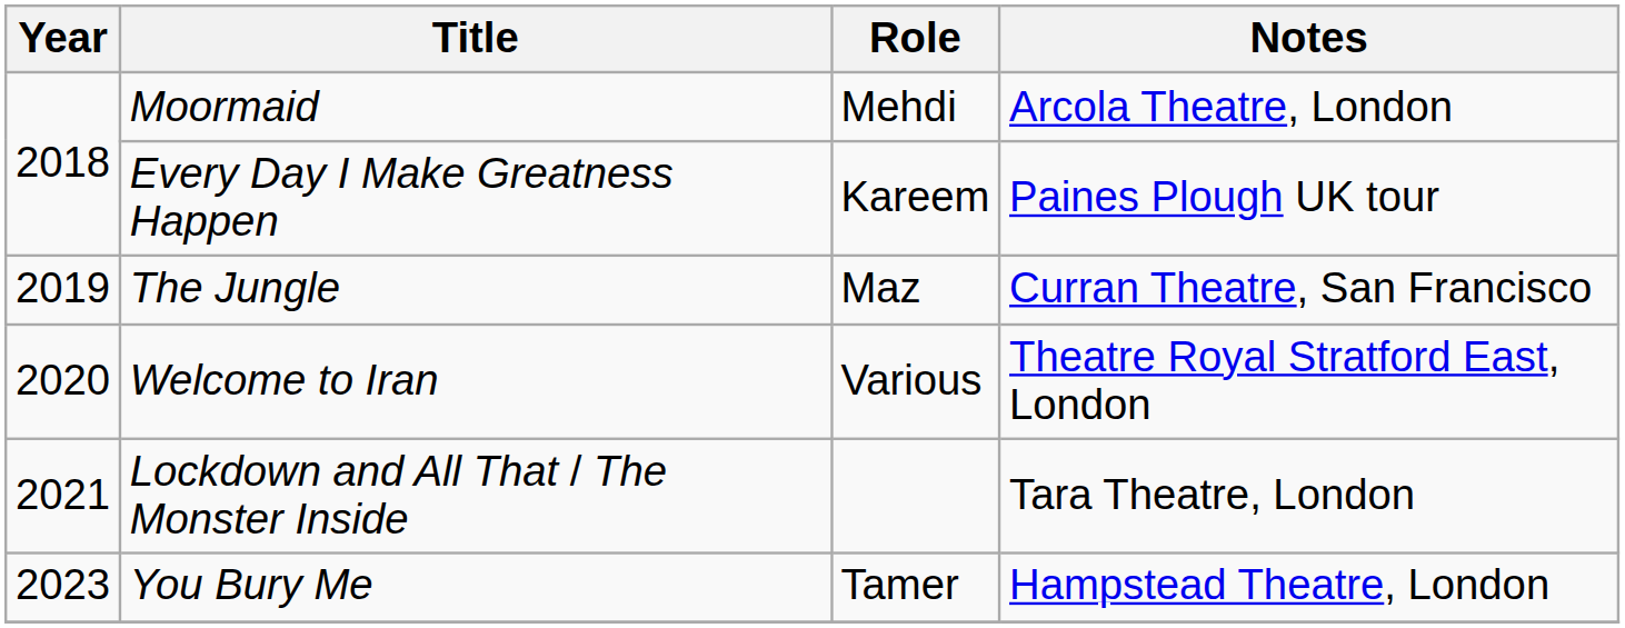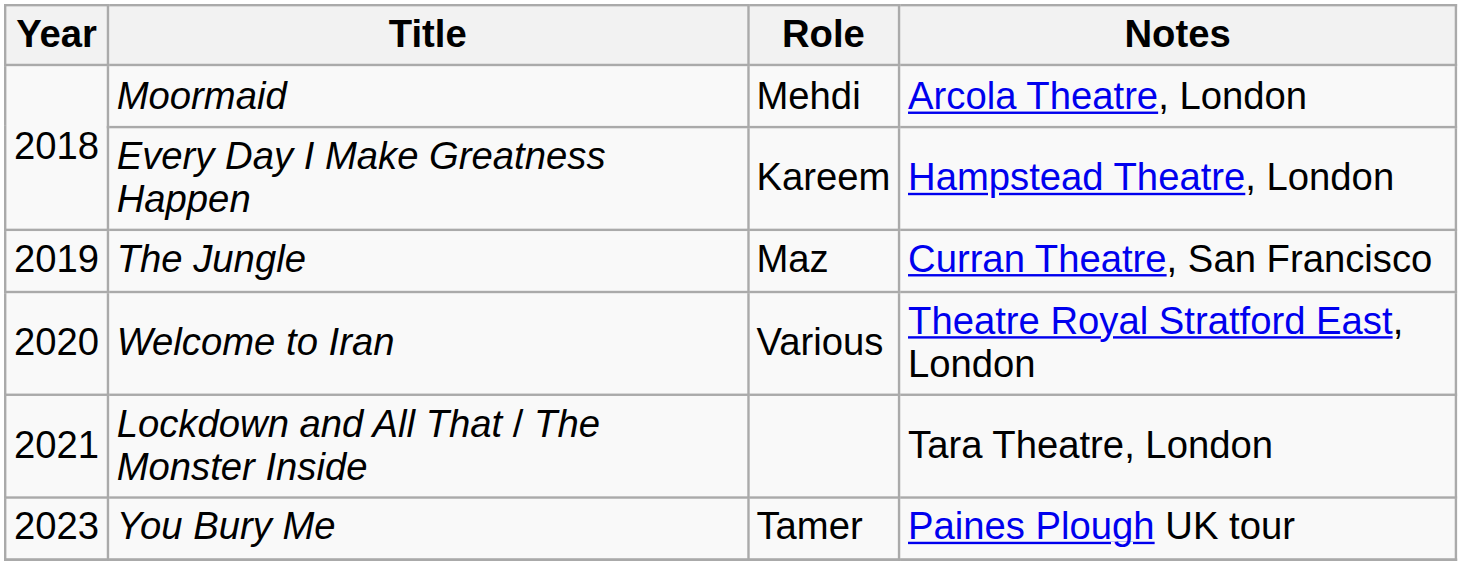 <table class="wikitable sortable">
 <tr>
 <th>Year</th>
 <th>Title</th>
 <th>Role</th>
 <th class="unsortable">Notes</th>
 </tr>
 <tr>
 <td rowspan="2">2018</td>
 <td><em>Moormaid</em></td>
 <td>Mehdi</td>
 <td><a href='#'>Arcola Theatre</a>, London</td>
 </tr>
 <tr>
 <td><em>Every Day I Make Greatness Happen</em></td>
 <td>Kareem</td>
-<td><a href='#'>Paines Plough</a> UK tour</td>
+<td><a href='#'>Hampstead Theatre</a>, London</td>
 </tr>
 <tr>
 <td>2019</td>
 <td><em>The Jungle</em></td>
 <td>Maz</td>
 <td><a href='#'>Curran Theatre</a>, San Francisco</td>
 </tr>
 <tr>
 <td>2020</td>
 <td><em>Welcome to Iran</em></td>
 <td>Various</td>
 <td><a href='#'>Theatre Royal Stratford East</a>, London</td>
 </tr>
 <tr>
 <td>2021</td>
 <td><em>Lockdown and All That</em> / <em>The Monster Inside</em></td>
 <td></td>
 <td>Tara Theatre, London</td>
 </tr>
 <tr>
 <td>2023</td>
 <td><em>You Bury Me</em></td>
 <td>Tamer</td>
-<td><a href='#'>Hampstead Theatre</a>, London</td>
+<td><a href='#'>Paines Plough</a> UK tour</td>
 </tr>
 <tr>
 </tr>
 </table>
